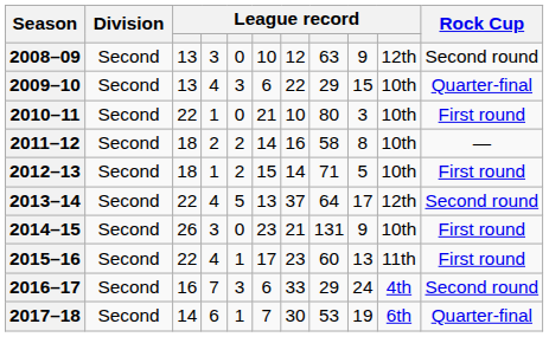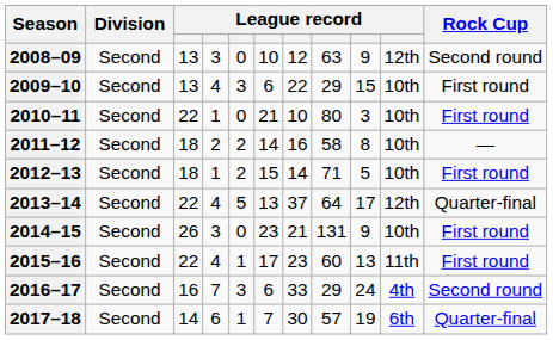 <table class="wikitable sortable plainrowheaders" style="text-align:center;">
 <tr>
 <th scope=col rowspan=2>Season</th>
 <th scope=col rowspan=2 class=unsortable width=70>Division</th>
 <th scope=col colspan=8>League record</th>
 <th scope=col rowspan=2><a href='#'>Rock Cup</a></th>
 </tr>
 <tr>
 <th scope=col width=15></th>
 <th scope=col width=15></th>
 <th scope=col width=15></th>
 <th scope=col width=15></th>
 <th scope=col width=15></th>
 <th scope=col width=15></th>
 <th scope=col width=15></th>
 <th scope=col width=15 data-sort-type=number></th>
 </tr>
 <tr>
 <th scope=row>2008–09</th>
 <td>Second</td>
 <td>13</td>
 <td>3</td>
 <td>0</td>
 <td>10</td>
 <td>12</td>
 <td>63</td>
 <td>9</td>
 <td>12th</td>
 <td data-sort-value=R2>Second round</td>
 </tr>
 <tr>
 <th scope=row>2009–10</th>
 <td>Second</td>
 <td>13</td>
 <td>4</td>
 <td>3</td>
 <td>6</td>
 <td>22</td>
 <td>29</td>
 <td>15</td>
 <td>10th</td>
-<td data-sort-value=R3><a href='#'>Quarter-final</a></td>
+<td data-sort-value=R1>First round</td>
 </tr>
 <tr>
 <th scope=row>2010–11</th>
 <td>Second</td>
 <td>22</td>
 <td>1</td>
 <td>0</td>
 <td>21</td>
 <td>10</td>
 <td>80</td>
 <td>3</td>
 <td>10th</td>
 <td data-sort-value=R1><a href='#'>First round</a></td>
 </tr>
 <tr>
 <th scope=row>2011–12</th>
 <td>Second</td>
 <td>18</td>
 <td>2</td>
 <td>2</td>
 <td>14</td>
 <td>16</td>
 <td>58</td>
 <td>8</td>
 <td>10th</td>
 <td data-sort-value=R0>—</td>
 </tr>
 <tr>
 <th scope=row>2012–13</th>
 <td>Second</td>
 <td>18</td>
 <td>1</td>
 <td>2</td>
 <td>15</td>
 <td>14</td>
 <td>71</td>
 <td>5</td>
 <td>10th</td>
 <td data-sort-value=R1><a href='#'>First round</a></td>
 </tr>
 <tr>
 <th scope=row>2013–14</th>
 <td>Second</td>
 <td>22</td>
 <td>4</td>
 <td>5</td>
 <td>13</td>
 <td>37</td>
 <td>64</td>
 <td>17</td>
 <td>12th</td>
-<td data-sort-value=R2><a href='#'>Second round</a></td>
+<td data-sort-value=R3>Quarter-final</td>
 </tr>
 <tr>
 <th scope=row>2014–15</th>
 <td>Second</td>
 <td>26</td>
 <td>3</td>
 <td>0</td>
 <td>23</td>
 <td>21</td>
 <td>131</td>
 <td>9</td>
 <td>10th</td>
 <td data-sort-value=R1><a href='#'>First round</a></td>
 </tr>
 <tr>
 <th scope=row>2015–16</th>
 <td>Second</td>
 <td>22</td>
 <td>4</td>
 <td>1</td>
 <td>17</td>
 <td>23</td>
 <td>60</td>
 <td>13</td>
 <td>11th</td>
 <td data-sort-value=R1><a href='#'>First round</a></td>
 </tr>
 <tr>
 <th scope=row>2016–17</th>
 <td>Second</td>
 <td>16</td>
 <td>7</td>
 <td>3</td>
 <td>6</td>
 <td>33</td>
 <td>29</td>
 <td>24</td>
 <td><a href='#'>4th</a></td>
 <td data-sort-value=R2><a href='#'>Second round</a></td>
 </tr>
 <tr>
 <th scope=row>2017–18</th>
 <td>Second</td>
 <td>14</td>
 <td>6</td>
 <td>1</td>
 <td>7</td>
 <td>30</td>
-<td>53</td>
+<td>57</td>
 <td>19</td>
 <td><a href='#'>6th</a></td>
 <td data-sort-value=R3><a href='#'>Quarter-final</a></td>
 </tr>
 </table>
